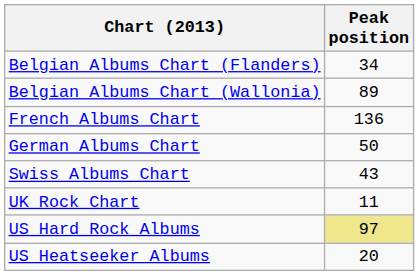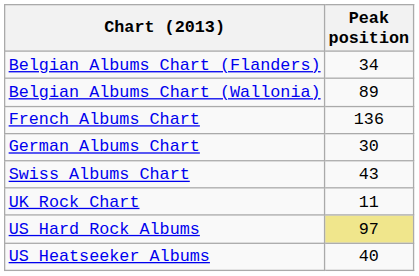 <table class="wikitable sortable">
 <tr>
 <th>Chart (2013)</th>
 <th>Peak<br>position</th>
 </tr>
 <tr>
 <td><a href='#'>Belgian Albums Chart (Flanders)</a></td>
 <td style="text-align:center;">34</td>
 </tr>
 <tr>
 <td><a href='#'>Belgian Albums Chart (Wallonia)</a></td>
 <td style="text-align:center;">89</td>
 </tr>
 <tr>
 <td><a href='#'>French Albums Chart</a></td>
 <td style="text-align:center;">136</td>
 </tr>
 <tr>
 <td><a href='#'>German Albums Chart</a></td>
-<td style="text-align:center;">50</td>
+<td style="text-align:center;">30</td>
 </tr>
 <tr>
 <td><a href='#'>Swiss Albums Chart</a></td>
 <td style="text-align:center;">43</td>
 </tr>
 <tr>
 <td><a href='#'>UK Rock Chart</a></td>
 <td style="text-align:center;">11</td>
 </tr>
 <tr>
 <td align="left"><a href='#'>US Hard Rock Albums</a></td>
 <td style="background: khaki; text-align:center;">97</td>
 </tr>
 <tr>
 <td align="left"><a href='#'>US Heatseeker Albums</a></td>
-<td style="text-align:center;">20</td>
+<td style="text-align:center;">40</td>
 </tr>
 </table>
